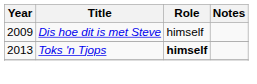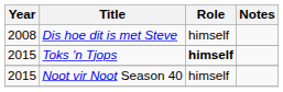 <table class="wikitable sortable">
 <tr>
 <th>Year</th>
 <th>Title</th>
 <th>Role</th>
 <th>Notes</th>
 </tr>
 <tr>
-<td>2009</td>
+<td>2008</td>
 <td><em><a href='#'>Dis hoe dit is met Steve</a></em></td>
 <td>himself</td>
 <td></td>
 </tr>
 <tr>
 </tr>
 <tr>
-<td>2013</td>
+<td>2015</td>
 <td><em><a href='#'>Toks 'n Tjops</a></em></td>
 <td><strong>himself</strong></td>
 <td></td>
 </tr>
 <tr>
 </tr>
 <tr>
+<td>2015</td>
+<td><em><a href='#'>Noot vir Noot</a></em> Season 40</td>
+<td>himself</td>
+<td></td>
+</tr>
+<tr>
 </tr>
 </table>
